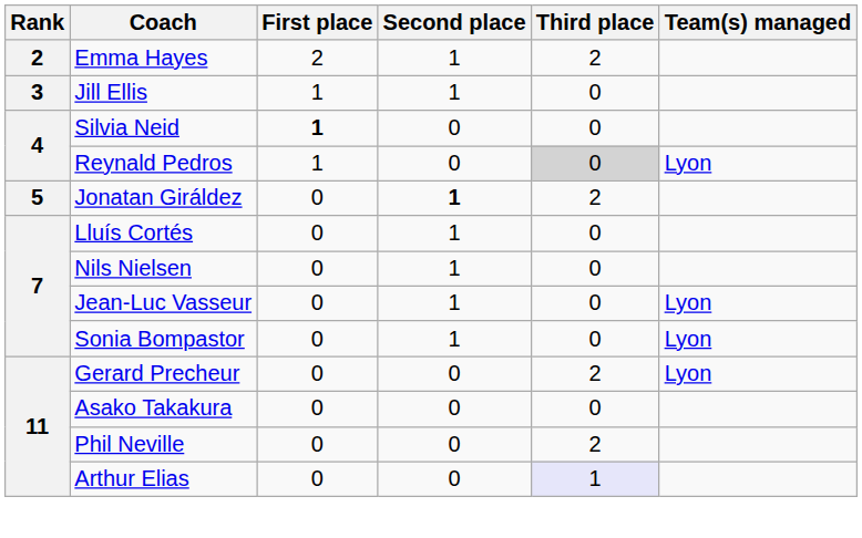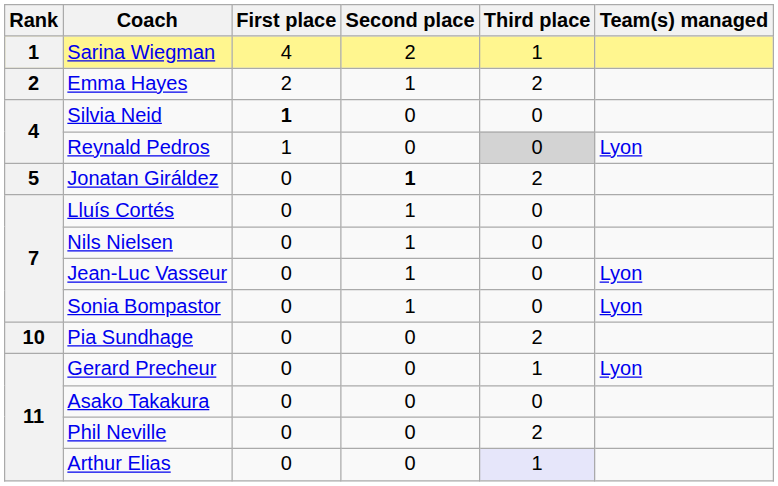 <table class="wikitable">
 <tr>
 <th>Rank</th>
 <th>Coach</th>
 <th>First place</th>
 <th>Second place</th>
 <th>Third place</th>
 <th>Team(s) managed</th>
 </tr>
+<tr bgcolor="#FFF68F">
+<th align=center>1</th>
+<td> <a href='#'>Sarina Wiegman</a></td>
+<td align=center>4</td>
+<td align=center>2</td>
+<td align=center>1</td>
+<td></td>
+</tr>
 <tr>
 <th align="center">2</th>
 <td> <a href='#'>Emma Hayes</a></td>
 <td align="center">2</td>
 <td align="center">1</td>
 <td align="center">2</td>
-<td></td>
-</tr>
-<tr>
-<th align="center">3</th>
-<td> <a href='#'>Jill Ellis</a></td>
-<td align="center">1</td>
-<td align="center">1</td>
-<td align="center">0</td>
 <td></td>
 </tr>
 <tr>
 <th align=center rowspan=2>4</th>
 <td> <a href='#'>Silvia Neid</a></td>
 <td align=center><strong>1</strong></td>
 <td align=center>0</td>
 <td align=center>0</td>
 <td></td>
 </tr>
 <tr>
 <td> <a href='#'>Reynald Pedros</a></td>
 <td align=center>1</td>
 <td align=center>0</td>
 <td align=center style="background: lightgrey;">0</td>
 <td> <a href='#'>Lyon</a></td>
 </tr>
 <tr>
 <th align=center>5</th>
 <td> <a href='#'>Jonatan Giráldez</a></td>
 <td align=center>0</td>
 <td align=center><strong>1</strong></td>
 <td align=center>2</td>
 <td></td>
 </tr>
 <tr>
 <th align=center rowspan=4>7</th>
 <td> <a href='#'>Lluís Cortés</a></td>
 <td align=center>0</td>
 <td align=center>1</td>
 <td align=center>0</td>
 <td></td>
 </tr>
 <tr>
 <td> <a href='#'>Nils Nielsen</a></td>
 <td align=center>0</td>
 <td align=center>1</td>
 <td align=center>0</td>
 <td></td>
 </tr>
 <tr>
 <td> <a href='#'>Jean-Luc Vasseur</a></td>
 <td align=center>0</td>
 <td align=center>1</td>
 <td align=center>0</td>
 <td> <a href='#'>Lyon</a></td>
 </tr>
 <tr>
 <td> <a href='#'>Sonia Bompastor</a></td>
 <td align=center>0</td>
 <td align=center>1</td>
 <td align=center>0</td>
 <td> <a href='#'>Lyon</a></td>
 </tr>
 <tr>
+<th align=center rowspan=1>10</th>
+<td> <a href='#'>Pia Sundhage</a></td>
+<td align=center>0</td>
+<td align=center>0</td>
+<td align=center>2</td>
+<td></td>
+</tr>
+<tr>
 <th rowspan="4" align="center">11</th>
 <td> <a href='#'>Gerard Precheur</a></td>
 <td align=center>0</td>
 <td align=center>0</td>
-<td align=center>2</td>
+<td align=center>1</td>
 <td> <a href='#'>Lyon</a></td>
 </tr>
 <tr>
 <td> <a href='#'>Asako Takakura</a></td>
 <td align=center>0</td>
 <td align=center>0</td>
 <td align=center>0</td>
 <td></td>
 </tr>
 <tr>
 <td> <a href='#'>Phil Neville</a></td>
 <td align=center>0</td>
 <td align=center>0</td>
 <td align=center>2</td>
 <td></td>
 </tr>
 <tr>
 <td> <a href='#'>Arthur Elias</a></td>
 <td align=center>0</td>
 <td align=center>0</td>
 <td align=center style="background: lavender;">1</td>
 <td></td>
 </tr>
 </table>
